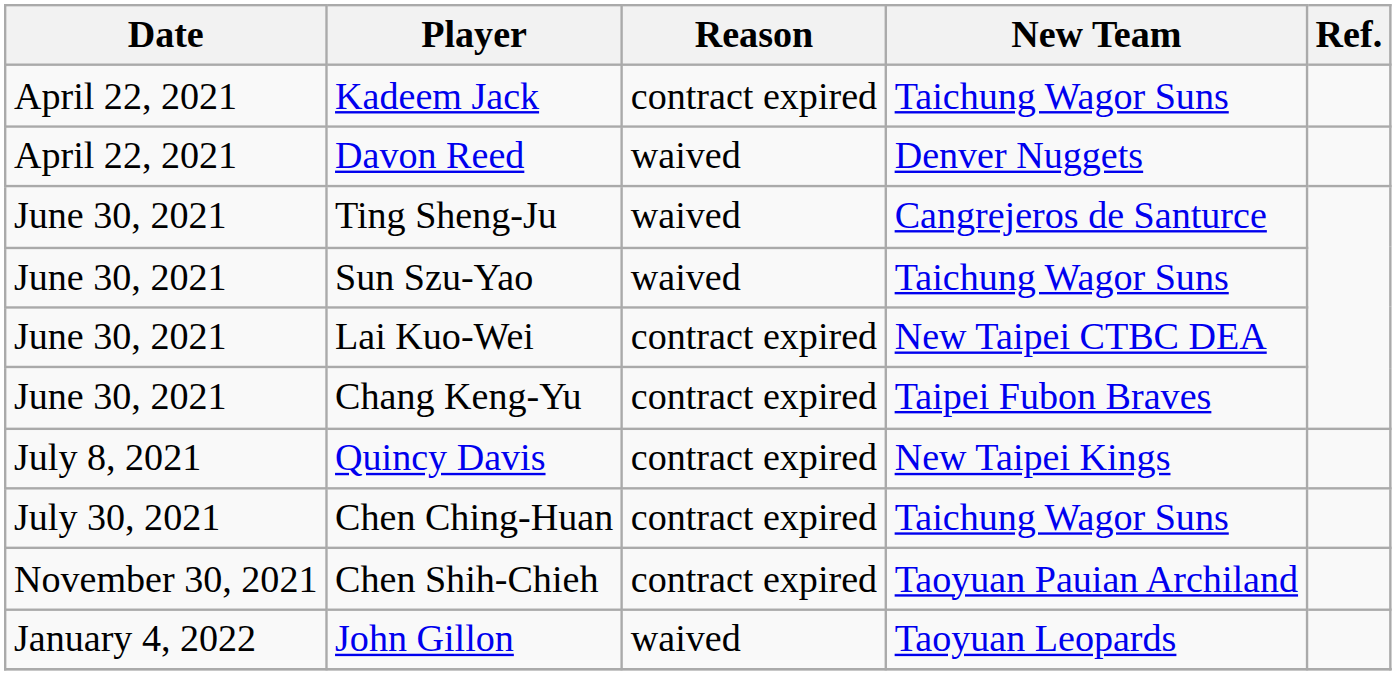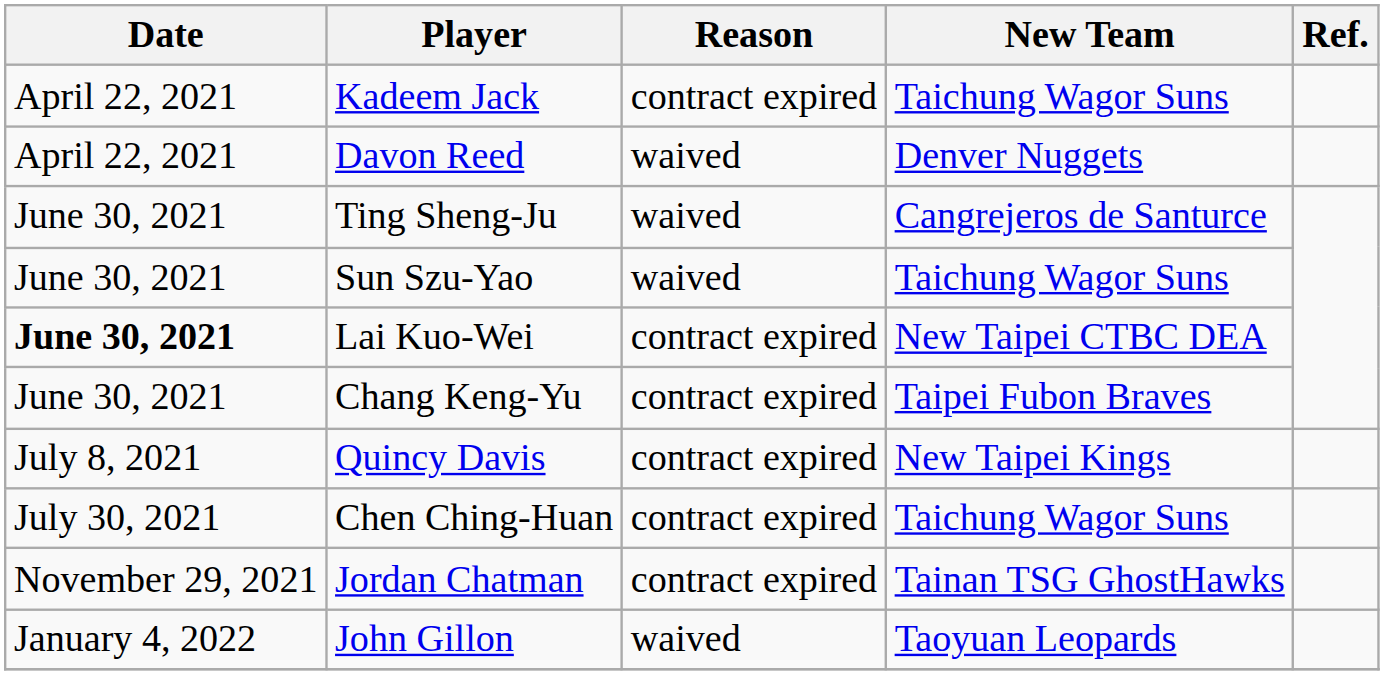 <table class="wikitable">
 <tr>
 <th>Date</th>
 <th>Player</th>
 <th>Reason</th>
 <th>New Team</th>
 <th>Ref.</th>
 </tr>
 <tr>
 <td>April 22, 2021</td>
 <td><a href='#'>Kadeem Jack</a></td>
 <td>contract expired</td>
 <td><a href='#'>Taichung Wagor Suns</a></td>
 <td></td>
 </tr>
 <tr>
 <td>April 22, 2021</td>
 <td><a href='#'>Davon Reed</a></td>
 <td>waived</td>
 <td><a href='#'>Denver Nuggets</a></td>
 <td></td>
 </tr>
 <tr>
 <td>June 30, 2021</td>
 <td>Ting Sheng-Ju</td>
 <td>waived</td>
 <td><a href='#'>Cangrejeros de Santurce</a></td>
 <td rowspan=4></td>
 </tr>
 <tr>
 <td>June 30, 2021</td>
 <td>Sun Szu-Yao</td>
 <td>waived</td>
 <td><a href='#'>Taichung Wagor Suns</a></td>
 </tr>
 <tr>
-<td>June 30, 2021</td>
+<td><strong>June 30, 2021</strong></td>
 <td>Lai Kuo-Wei</td>
 <td>contract expired</td>
 <td><a href='#'>New Taipei CTBC DEA</a></td>
 </tr>
 <tr>
 <td>June 30, 2021</td>
 <td>Chang Keng-Yu</td>
 <td>contract expired</td>
 <td><a href='#'>Taipei Fubon Braves</a></td>
 </tr>
 <tr>
 <td>July 8, 2021</td>
 <td><a href='#'>Quincy Davis</a></td>
 <td>contract expired</td>
 <td><a href='#'>New Taipei Kings</a></td>
 <td></td>
 </tr>
 <tr>
 <td>July 30, 2021</td>
 <td>Chen Ching-Huan</td>
 <td>contract expired</td>
 <td><a href='#'>Taichung Wagor Suns</a></td>
 <td></td>
 </tr>
 <tr>
-<td>November 30, 2021</td>
-<td>Chen Shih-Chieh</td>
+<td>November 29, 2021</td>
+<td><a href='#'>Jordan Chatman</a></td>
 <td>contract expired</td>
-<td><a href='#'>Taoyuan Pauian Archiland</a></td>
+<td><a href='#'>Tainan TSG GhostHawks</a></td>
 <td></td>
 </tr>
 <tr>
 <td>January 4, 2022</td>
 <td><a href='#'>John Gillon</a></td>
 <td>waived</td>
 <td><a href='#'>Taoyuan Leopards</a></td>
 <td></td>
 </tr>
 <tr>
 </tr>
 </table>
